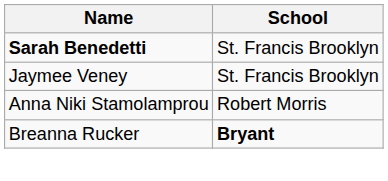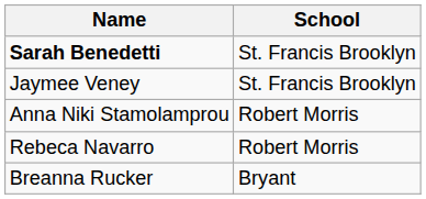 <table class="wikitable">
 <tr>
 <th>Name</th>
 <th>School</th>
 </tr>
 <tr>
 <td><strong>Sarah Benedetti</strong></td>
 <td>St. Francis Brooklyn</td>
 </tr>
 <tr>
 <td>Jaymee Veney</td>
 <td>St. Francis Brooklyn</td>
 </tr>
 <tr>
 <td>Anna Niki Stamolamprou</td>
 <td>Robert Morris</td>
 </tr>
 <tr>
+<td>Rebeca Navarro</td>
+<td>Robert Morris</td>
+</tr>
+<tr>
 <td>Breanna Rucker</td>
-<td><strong>Bryant</strong></td>
+<td>Bryant</td>
 </tr>
 </table>
